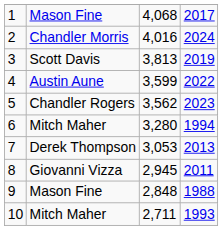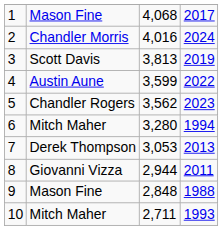 <table class="wikitable">
 <tr>
 </tr>
 <tr>
 <td>1</td>
 <td><a href='#'>Mason Fine</a></td>
 <td><abbr>4,068</abbr></td>
 <td><a href='#'>2017</a></td>
 </tr>
 <tr>
 <td>2</td>
 <td><a href='#'>Chandler Morris</a></td>
 <td><abbr>4,016</abbr></td>
 <td><a href='#'>2024</a></td>
 </tr>
 <tr>
 <td>3</td>
 <td>Scott Davis</td>
 <td><abbr>3,813</abbr></td>
 <td><a href='#'>2019</a></td>
 </tr>
 <tr>
 <td>4</td>
 <td><a href='#'>Austin Aune</a></td>
 <td><abbr>3,599</abbr></td>
 <td><a href='#'>2022</a></td>
 </tr>
 <tr>
 <td>5</td>
 <td>Chandler Rogers</td>
 <td><abbr>3,562</abbr></td>
 <td><a href='#'>2023</a></td>
 </tr>
 <tr>
 <td>6</td>
 <td>Mitch Maher</td>
 <td><abbr>3,280</abbr></td>
 <td><a href='#'>1994</a></td>
 </tr>
 <tr>
 <td>7</td>
 <td>Derek Thompson</td>
 <td><abbr>3,053</abbr></td>
 <td><a href='#'>2013</a></td>
 </tr>
 <tr>
 <td>8</td>
 <td>Giovanni Vizza</td>
-<td><abbr>2,945</abbr></td>
+<td><abbr>2,944</abbr></td>
 <td><a href='#'>2011</a></td>
 </tr>
 <tr>
 <td>9</td>
 <td>Mason Fine</td>
 <td><abbr>2,848</abbr></td>
 <td><a href='#'>1988</a></td>
 </tr>
 <tr>
 <td>10</td>
 <td>Mitch Maher</td>
 <td><abbr>2,711</abbr></td>
 <td><a href='#'>1993</a></td>
 </tr>
 </table>
